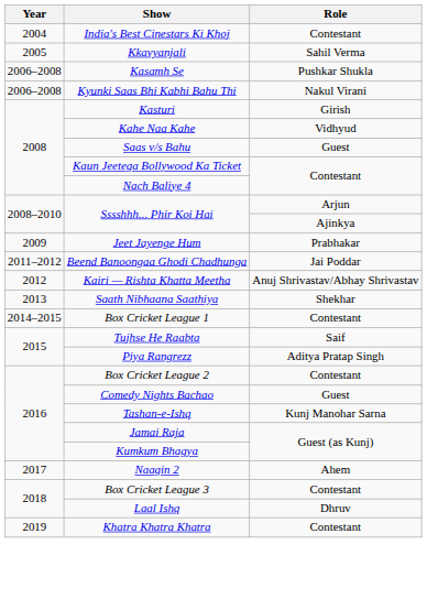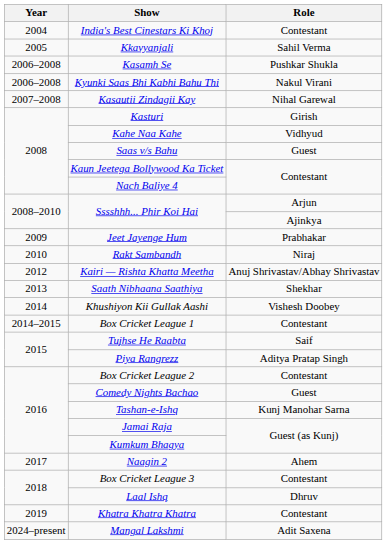 <table class="wikitable" style="text-align:center">
 <tr>
 <th scop="col">Year</th>
 <th scop="col">Show</th>
 <th scop="col">Role</th>
 </tr>
 <tr>
 <td>2004</td>
 <td><em><a href='#'>India's Best Cinestars Ki Khoj</a></em></td>
 <td>Contestant</td>
 </tr>
 <tr>
 <td>2005</td>
 <td><em><a href='#'>Kkavyanjali</a></em></td>
 <td>Sahil Verma</td>
 </tr>
 <tr>
 <td>2006–2008</td>
 <td><em><a href='#'>Kasamh Se</a></em></td>
 <td>Pushkar Shukla</td>
 </tr>
 <tr>
 <td>2006–2008</td>
 <td><em><a href='#'>Kyunki Saas Bhi Kabhi Bahu Thi</a></em></td>
 <td>Nakul Virani</td>
+</tr>
+<tr>
+<td>2007–2008</td>
+<td><em><a href='#'>Kasautii Zindagii Kay</a></em></td>
+<td>Nihal Garewal</td>
 </tr>
 <tr>
 <td rowspan="5">2008</td>
 <td><em><a href='#'>Kasturi</a></em></td>
 <td>Girish</td>
 </tr>
 <tr>
 <td><em><a href='#'>Kahe Naa Kahe</a></em></td>
 <td>Vidhyud</td>
 </tr>
 <tr>
 <td><em><a href='#'>Saas v/s Bahu</a></em></td>
 <td>Guest</td>
 </tr>
 <tr>
 <td><em><a href='#'>Kaun Jeetega Bollywood Ka Ticket</a></em></td>
 <td rowspan="2">Contestant</td>
 </tr>
 <tr>
 <td><em><a href='#'>Nach Baliye 4</a></em></td>
 </tr>
 <tr>
 <td rowspan="2">2008–2010</td>
 <td rowspan="2"><em><a href='#'>Sssshhh... Phir Koi Hai</a></em></td>
 <td>Arjun</td>
 </tr>
 <tr>
 <td>Ajinkya</td>
 </tr>
 <tr>
 <td>2009</td>
 <td><em><a href='#'>Jeet Jayenge Hum</a></em></td>
 <td>Prabhakar</td>
 </tr>
 <tr>
-<td>2011–2012</td>
-<td><em><a href='#'>Beend Banoongaa Ghodi Chadhunga</a></em></td>
-<td>Jai Poddar</td>
+<td>2010</td>
+<td><em><a href='#'>Rakt Sambandh</a></em></td>
+<td>Niraj</td>
 </tr>
 <tr>
 <td>2012</td>
 <td><em><a href='#'>Kairi — Rishta Khatta Meetha</a></em></td>
 <td>Anuj Shrivastav/Abhay Shrivastav</td>
 </tr>
 <tr>
 <td>2013</td>
 <td><em><a href='#'>Saath Nibhaana Saathiya</a></em></td>
 <td>Shekhar</td>
+</tr>
+<tr>
+<td>2014</td>
+<td><em>Khushiyon Kii Gullak Aashi</em></td>
+<td>Vishesh Doobey</td>
 </tr>
 <tr>
 <td>2014–2015</td>
 <td><em>Box Cricket League 1</em></td>
 <td>Contestant</td>
 </tr>
 <tr>
 <td rowspan="2">2015</td>
 <td><em><a href='#'>Tujhse He Raabta</a></em></td>
 <td>Saif</td>
 </tr>
 <tr>
 <td><em><a href='#'>Piya Rangrezz</a></em></td>
 <td>Aditya Pratap Singh</td>
 </tr>
 <tr>
 <td rowspan="5">2016</td>
 <td><em>Box Cricket League 2</em></td>
 <td>Contestant</td>
 </tr>
 <tr>
 <td><em><a href='#'>Comedy Nights Bachao</a></em></td>
 <td>Guest</td>
 </tr>
 <tr>
 <td><em><a href='#'>Tashan-e-Ishq</a></em></td>
 <td>Kunj Manohar Sarna</td>
 </tr>
 <tr>
 <td><em><a href='#'>Jamai Raja</a></em></td>
 <td rowspan="2">Guest (as Kunj)</td>
 </tr>
 <tr>
 <td><em><a href='#'>Kumkum Bhagya</a></em></td>
 </tr>
 <tr>
 <td>2017</td>
 <td><em><a href='#'>Naagin 2</a></em></td>
 <td>Ahem</td>
 </tr>
 <tr>
 <td rowspan="2">2018</td>
 <td><em>Box Cricket League 3</em></td>
 <td>Contestant</td>
 </tr>
 <tr>
 <td><em><a href='#'>Laal Ishq</a></em></td>
 <td>Dhruv</td>
 </tr>
 <tr>
 <td>2019</td>
 <td><em><a href='#'>Khatra Khatra Khatra</a></em></td>
 <td>Contestant</td>
 </tr>
+<tr>
+<td>2024–present</td>
+<td><em><a href='#'>Mangal Lakshmi</a></em></td>
+<td>Adit Saxena</td>
+</tr>
 </table>
